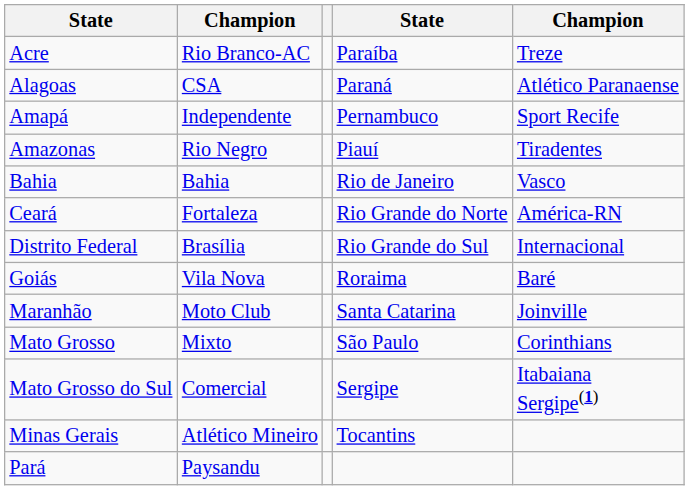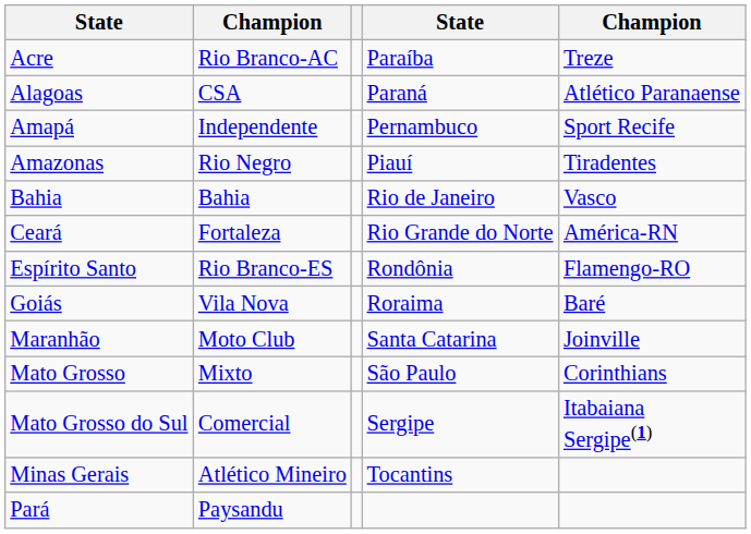 <table class="wikitable">
 <tr>
 <th>State</th>
 <th>Champion</th>
 <th></th>
 <th>State</th>
 <th>Champion</th>
 </tr>
 <tr>
 <td><a href='#'>Acre</a></td>
 <td><a href='#'>Rio Branco-AC</a></td>
 <td></td>
 <td><a href='#'>Paraíba</a></td>
 <td><a href='#'>Treze</a></td>
 </tr>
 <tr>
 <td><a href='#'>Alagoas</a></td>
 <td><a href='#'>CSA</a></td>
 <td></td>
 <td><a href='#'>Paraná</a></td>
 <td><a href='#'>Atlético Paranaense</a></td>
 </tr>
 <tr>
 <td><a href='#'>Amapá</a></td>
 <td><a href='#'>Independente</a></td>
 <td></td>
 <td><a href='#'>Pernambuco</a></td>
 <td><a href='#'>Sport Recife</a></td>
 </tr>
 <tr>
 <td><a href='#'>Amazonas</a></td>
 <td><a href='#'>Rio Negro</a></td>
 <td></td>
 <td><a href='#'>Piauí</a></td>
 <td><a href='#'>Tiradentes</a></td>
 </tr>
 <tr>
 <td><a href='#'>Bahia</a></td>
 <td><a href='#'>Bahia</a></td>
 <td></td>
 <td><a href='#'>Rio de Janeiro</a></td>
 <td><a href='#'>Vasco</a></td>
 </tr>
 <tr>
 <td><a href='#'>Ceará</a></td>
 <td><a href='#'>Fortaleza</a></td>
 <td></td>
 <td><a href='#'>Rio Grande do Norte</a></td>
 <td><a href='#'>América-RN</a></td>
 </tr>
 <tr>
-<td><a href='#'>Distrito Federal</a></td>
-<td><a href='#'>Brasília</a></td>
+<td><a href='#'>Espírito Santo</a></td>
+<td><a href='#'>Rio Branco-ES</a></td>
 <td></td>
-<td><a href='#'>Rio Grande do Sul</a></td>
-<td><a href='#'>Internacional</a></td>
+<td><a href='#'>Rondônia</a></td>
+<td><a href='#'>Flamengo-RO</a></td>
 </tr>
 <tr>
 <td><a href='#'>Goiás</a></td>
 <td><a href='#'>Vila Nova</a></td>
 <td></td>
 <td><a href='#'>Roraima</a></td>
 <td><a href='#'>Baré</a></td>
 </tr>
 <tr>
 <td><a href='#'>Maranhão</a></td>
 <td><a href='#'>Moto Club</a></td>
 <td></td>
 <td><a href='#'>Santa Catarina</a></td>
 <td><a href='#'>Joinville</a></td>
 </tr>
 <tr>
 <td><a href='#'>Mato Grosso</a></td>
 <td><a href='#'>Mixto</a></td>
 <td></td>
 <td><a href='#'>São Paulo</a></td>
 <td><a href='#'>Corinthians</a></td>
 </tr>
 <tr>
 <td><a href='#'>Mato Grosso do Sul</a></td>
 <td><a href='#'>Comercial</a></td>
 <td></td>
 <td><a href='#'>Sergipe</a></td>
 <td><a href='#'>Itabaiana</a><br><a href='#'>Sergipe</a><sup>(<strong><a href='#'>1</a></strong>)</sup></td>
 </tr>
 <tr>
 <td><a href='#'>Minas Gerais</a></td>
 <td><a href='#'>Atlético Mineiro</a></td>
 <td></td>
 <td><a href='#'>Tocantins</a></td>
 <td></td>
 </tr>
 <tr>
 <td><a href='#'>Pará</a></td>
 <td><a href='#'>Paysandu</a></td>
 <td></td>
 <td></td>
 <td></td>
 </tr>
 </table>
